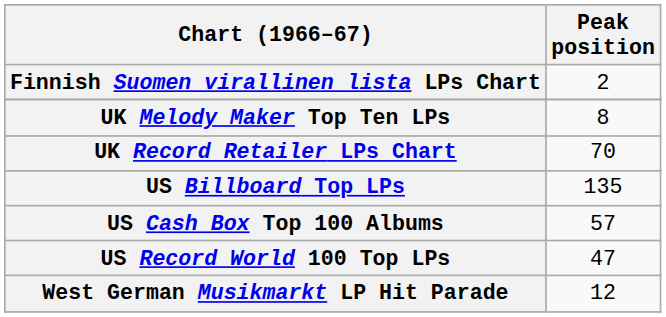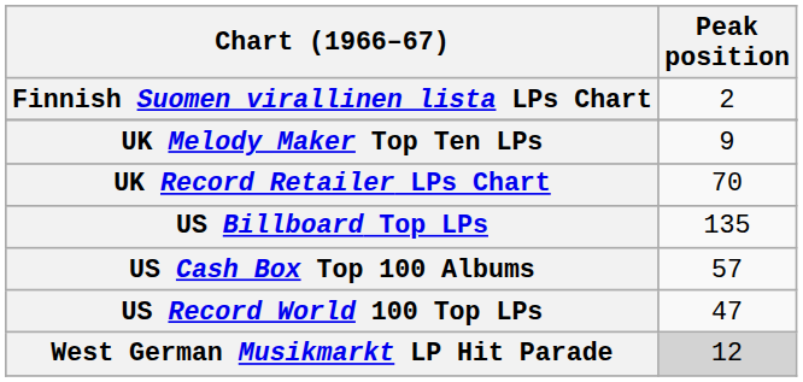 <table class="wikitable sortable plainrowheaders">
 <tr>
 <th scope="col">Chart (1966–67)</th>
 <th scope="col">Peak <br>position</th>
 </tr>
 <tr>
 <th scope="row">Finnish <a href='#'><em>Suomen virallinen lista</em></a> LPs Chart</th>
 <td style="text-align:center;">2</td>
 </tr>
 <tr>
 </tr>
 <tr>
 <th scope="row">UK <em><a href='#'>Melody Maker</a></em> Top Ten LPs</th>
-<td style="text-align:center;">8</td>
+<td style="text-align:center;">9</td>
 </tr>
 <tr>
 <th scope="row">UK <a href='#'><em>Record Retailer</em> LPs Chart</a></th>
 <td style="text-align:center;">70</td>
 </tr>
 <tr>
 <th scope="row">US <a href='#'><em>Billboard</em> Top LPs</a></th>
 <td style="text-align:center;">135</td>
 </tr>
 <tr>
 <th scope="row">US <em><a href='#'>Cash Box</a></em> Top 100 Albums</th>
 <td style="text-align:center;">57</td>
 </tr>
 <tr>
 <th scope="row">US <em><a href='#'>Record World</a></em> 100 Top LPs</th>
 <td style="text-align:center;">47</td>
 </tr>
 <tr>
 <th scope="row">West German <em><a href='#'>Musikmarkt</a></em> LP Hit Parade</th>
-<td style="text-align:center;">12</td>
+<td style="background: lightgrey; text-align:center;">12</td>
 </tr>
 </table>
